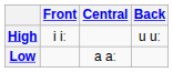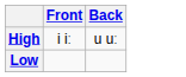 <table class="wikitable" style=text-align:center>
 <tr>
 <th></th>
 <th><a href='#'>Front</a></th>
-<th><a href='#'>Central</a></th>
 <th><a href='#'>Back</a></th>
 </tr>
 <tr>
 <th><a href='#'>High</a></th>
 <td>i iː</td>
-<td></td>
 <td>u uː</td>
 </tr>
 <tr>
 <th><a href='#'>Low</a></th>
 <td></td>
-<td>a aː</td>
 <td></td>
 </tr>
 </table>
